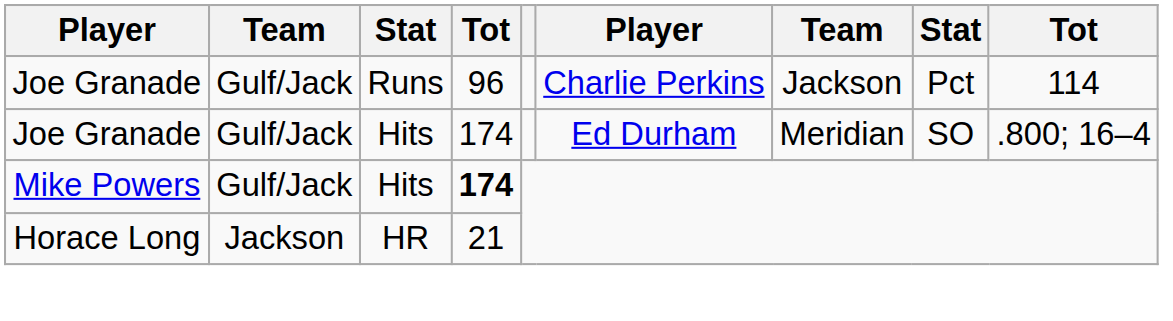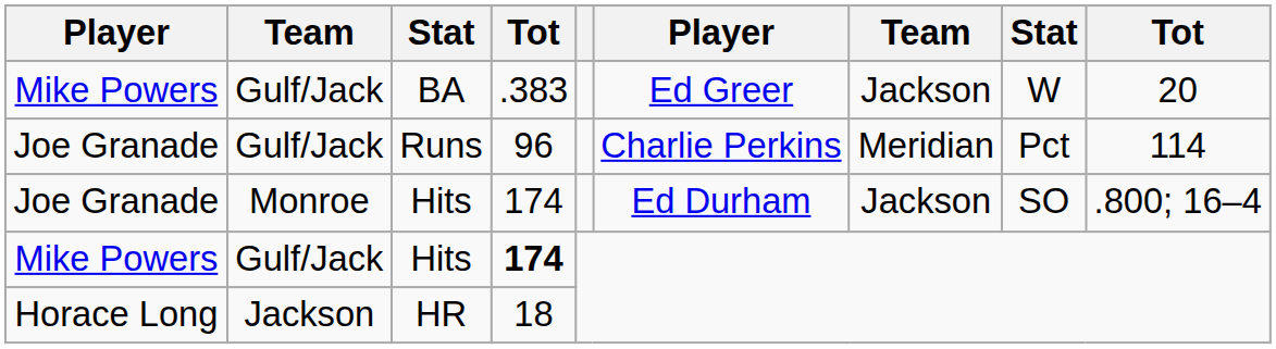 <table class="wikitable" style="text-align:center">
 <tr>
 <th>Player</th>
 <th>Team</th>
 <th>Stat</th>
 <th>Tot</th>
 <th></th>
 <th>Player</th>
 <th>Team</th>
 <th>Stat</th>
 <th>Tot</th>
 </tr>
 <tr>
+<td><a href='#'>Mike Powers</a></td>
+<td>Gulf/Jack</td>
+<td>BA</td>
+<td>.383</td>
+<td></td>
+<td><a href='#'>Ed Greer</a></td>
+<td>Jackson</td>
+<td>W</td>
+<td>20</td>
+</tr>
+<tr>
 <td>Joe Granade</td>
 <td>Gulf/Jack</td>
 <td>Runs</td>
 <td>96</td>
 <td></td>
 <td><a href='#'>Charlie Perkins</a></td>
-<td>Jackson</td>
+<td>Meridian</td>
 <td>Pct</td>
 <td>114</td>
 </tr>
 <tr>
 <td>Joe Granade</td>
-<td>Gulf/Jack</td>
+<td>Monroe</td>
 <td>Hits</td>
 <td>174</td>
 <td></td>
 <td><a href='#'>Ed Durham</a></td>
-<td>Meridian</td>
+<td>Jackson</td>
 <td>SO</td>
 <td>.800; 16–4</td>
 </tr>
 <tr>
 <td><a href='#'>Mike Powers</a></td>
 <td>Gulf/Jack</td>
 <td>Hits</td>
 <td><strong>174</strong></td>
 </tr>
 <tr>
 <td>Horace Long</td>
 <td>Jackson</td>
 <td>HR</td>
-<td>21</td>
+<td>18</td>
 </tr>
 </table>
